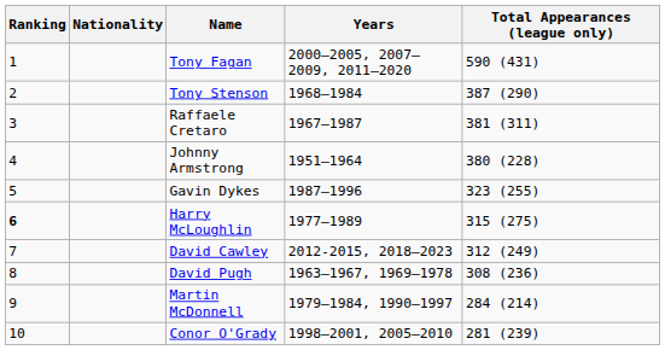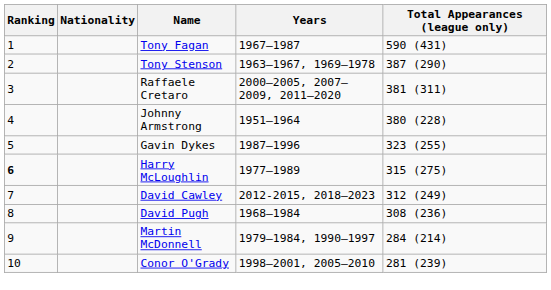 <table class="wikitable sortable" style=text-align:left;width:100%>
 <tr>
 <th>Ranking</th>
 <th>Nationality</th>
 <th>Name</th>
 <th>Years</th>
 <th>Total Appearances (league only)</th>
 </tr>
 <tr>
 <td>1</td>
 <td align=left></td>
 <td><a href='#'>Tony Fagan</a></td>
-<td>2000–2005, 2007–2009, 2011–2020</td>
+<td>1967–1987</td>
 <td>590 (431)</td>
 </tr>
 <tr>
 <td>2</td>
 <td align=left></td>
 <td><a href='#'>Tony Stenson</a></td>
-<td>1968–1984</td>
+<td>1963–1967, 1969–1978</td>
 <td>387 (290)</td>
 </tr>
 <tr>
 <td>3</td>
 <td align=left></td>
 <td>Raffaele Cretaro</td>
-<td>1967–1987</td>
+<td>2000–2005, 2007–2009, 2011–2020</td>
 <td>381 (311)</td>
 </tr>
 <tr>
 <td>4</td>
 <td align=left></td>
 <td>Johnny Armstrong</td>
 <td>1951–1964</td>
 <td>380 (228)</td>
 </tr>
 <tr>
 <td>5</td>
 <td align=left></td>
 <td>Gavin Dykes</td>
 <td>1987–1996</td>
 <td>323 (255)</td>
 </tr>
 <tr>
 <td><strong>6</strong></td>
 <td align=left></td>
 <td><a href='#'>Harry McLoughlin</a></td>
 <td>1977–1989</td>
 <td>315 (275)</td>
 </tr>
 <tr>
 <td>7</td>
 <td align=left></td>
 <td><a href='#'>David Cawley</a></td>
 <td>2012-2015, 2018–2023</td>
 <td>312 (249)</td>
 </tr>
 <tr>
 <td>8</td>
 <td align=left></td>
 <td><a href='#'>David Pugh</a></td>
-<td>1963–1967, 1969–1978</td>
+<td>1968–1984</td>
 <td>308 (236)</td>
 </tr>
 <tr>
 <td>9</td>
 <td align=left></td>
 <td><a href='#'>Martin McDonnell</a></td>
 <td>1979–1984, 1990–1997</td>
 <td>284 (214)</td>
 </tr>
 <tr>
 <td>10</td>
 <td align=left></td>
 <td><a href='#'>Conor O'Grady</a></td>
 <td>1998–2001, 2005–2010</td>
 <td>281 (239)</td>
 </tr>
 </table>
